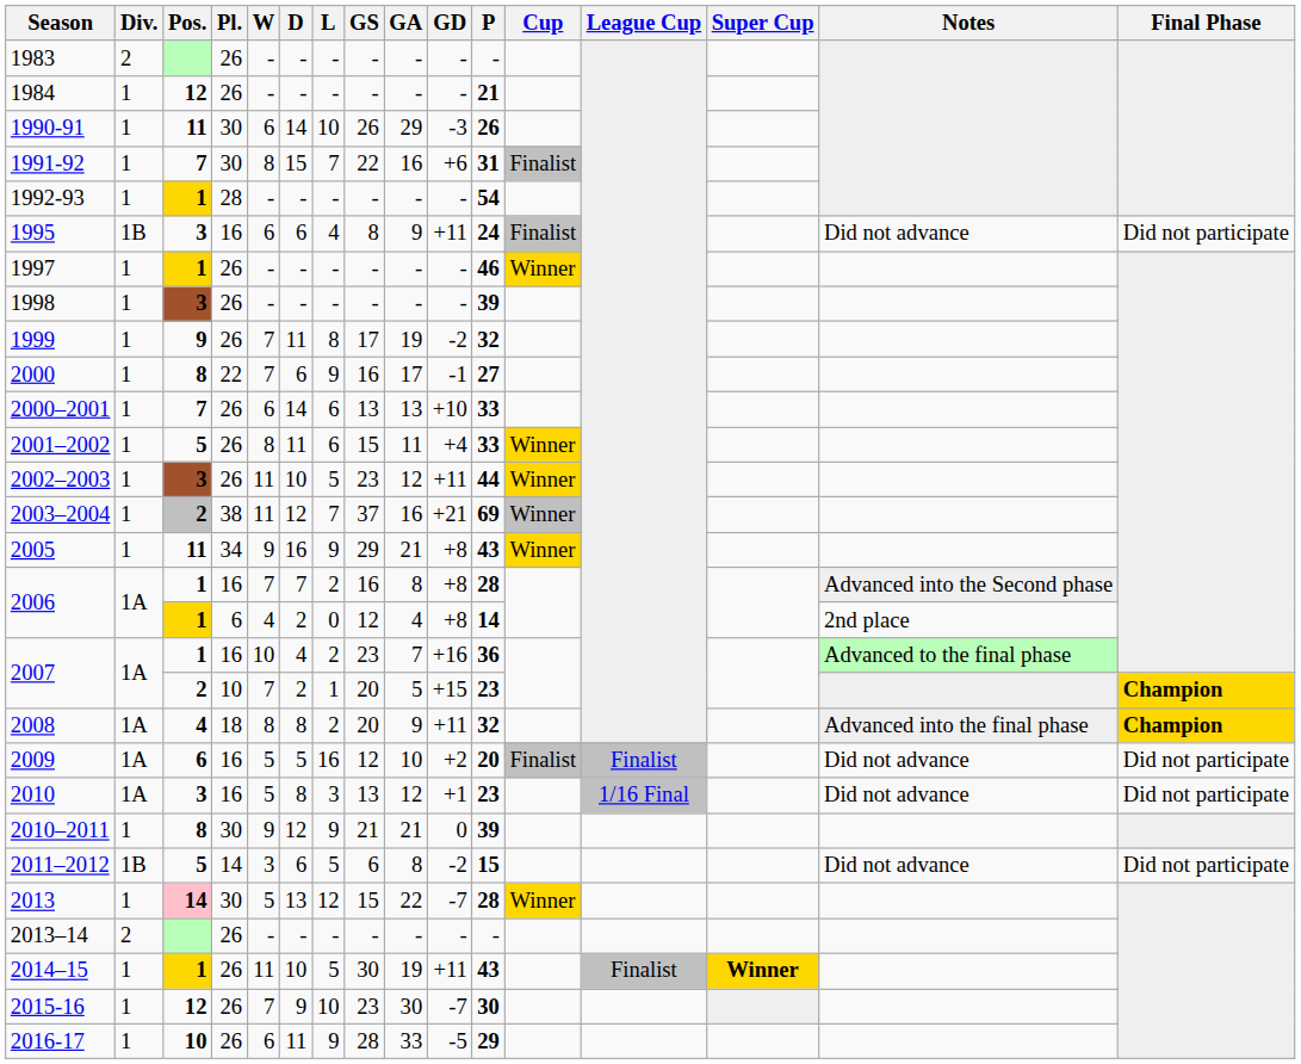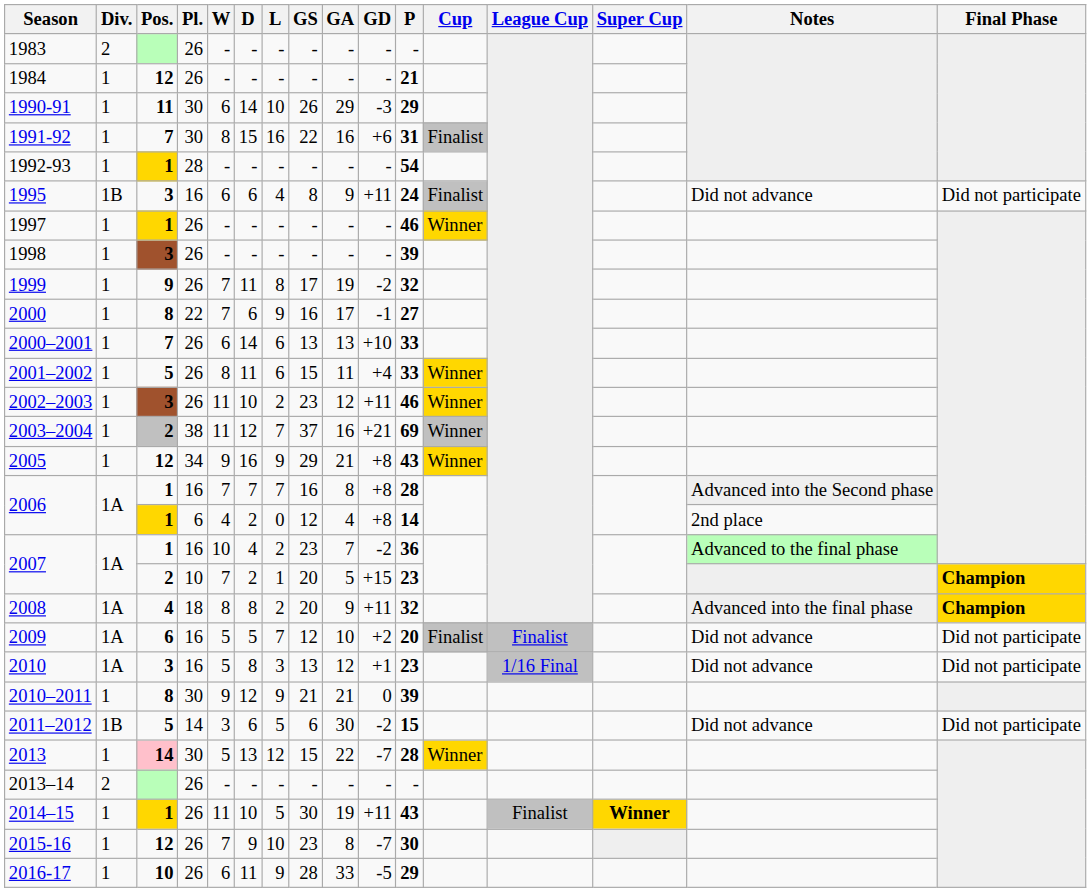 <table class="wikitable">
 <tr style="background:#efefef;">
 <th>Season</th>
 <th>Div.</th>
 <th>Pos.</th>
 <th>Pl.</th>
 <th>W</th>
 <th>D</th>
 <th>L</th>
 <th>GS</th>
 <th>GA</th>
 <th>GD</th>
 <th>P</th>
 <th><a href='#'>Cup</a></th>
 <th><a href='#'>League Cup</a></th>
 <th><a href='#'>Super Cup</a></th>
 <th>Notes</th>
 <th>Final Phase</th>
 </tr>
 <tr>
 <td>1983</td>
 <td>2</td>
 <td align=right bgcolor=B9FFB9></td>
 <td align=right>26</td>
 <td align=right>-</td>
 <td align=right>-</td>
 <td align=right>-</td>
 <td align=right>-</td>
 <td align=right>-</td>
 <td align=right>-</td>
 <td align=right>-</td>
 <td></td>
 <td rowspan=20 bgcolor=EFEFEF></td>
 <td></td>
 <td rowspan=5  bgcolor=EFEFEF></td>
 <td rowspan=5 bgcolor=EFEFEF></td>
 </tr>
 <tr>
 <td>1984</td>
 <td>1</td>
 <td align=right><strong>12</strong></td>
 <td align=right>26</td>
 <td align=right>-</td>
 <td align=right>-</td>
 <td align=right>-</td>
 <td align=right>-</td>
 <td align=right>-</td>
 <td align=right>-</td>
 <td align=right><strong>21</strong></td>
 <td></td>
 <td></td>
 </tr>
 <tr>
 <td><a href='#'>1990-91</a></td>
 <td>1</td>
 <td align=right><strong>11</strong></td>
 <td align=right>30</td>
 <td align=right>6</td>
 <td align=right>14</td>
 <td align=right>10</td>
 <td align=right>26</td>
 <td align=right>29</td>
 <td align=right>-3</td>
-<td align=right><strong>26</strong></td>
+<td align=right><strong>29</strong></td>
 <td></td>
 <td></td>
 </tr>
 <tr>
 <td><a href='#'>1991-92</a></td>
 <td>1</td>
 <td align=right><strong>7</strong></td>
 <td align=right>30</td>
 <td align=right>8</td>
 <td align=right>15</td>
-<td align=right>7</td>
+<td align=right>16</td>
 <td align=right>22</td>
 <td align=right>16</td>
 <td align=right>+6</td>
 <td align=right><strong>31</strong></td>
 <td bgcolor=silver>Finalist</td>
 <td></td>
 </tr>
 <tr>
 <td>1992-93</td>
 <td>1</td>
 <td align=right bgcolor=gold><strong>1</strong></td>
 <td align=right>28</td>
 <td align=right>-</td>
 <td align=right>-</td>
 <td align=right>-</td>
 <td align=right>-</td>
 <td align=right>-</td>
 <td align=right>-</td>
 <td align=right><strong>54</strong></td>
 <td></td>
 <td></td>
 </tr>
 <tr>
 <td><a href='#'>1995</a></td>
 <td>1B</td>
 <td align=right><strong>3</strong></td>
 <td align=right>16</td>
 <td align=right>6</td>
 <td align=right>6</td>
 <td align=right>4</td>
 <td align=right>8</td>
 <td align=right>9</td>
 <td align=right>+11</td>
 <td align=right><strong>24</strong></td>
 <td bgcolor=silver>Finalist</td>
 <td></td>
 <td>Did not advance</td>
 <td>Did not participate</td>
 </tr>
 <tr>
 <td>1997</td>
 <td>1</td>
 <td align=right bgcolor=gold><strong>1</strong></td>
 <td align=right>26</td>
 <td align=right>-</td>
 <td align=right>-</td>
 <td align=right>-</td>
 <td align=right>-</td>
 <td align=right>-</td>
 <td align=right>-</td>
 <td align=right><strong>46</strong></td>
 <td bgcolor=gold>Winner</td>
 <td></td>
 <td></td>
 <td rowspan="12" bgcolor=#EFEFEF></td>
 </tr>
 <tr>
 <td>1998</td>
 <td>1</td>
 <td align=right bgcolor=sienna><strong>3</strong></td>
 <td align=right>26</td>
 <td align=right>-</td>
 <td align=right>-</td>
 <td align=right>-</td>
 <td align=right>-</td>
 <td align=right>-</td>
 <td align=right>-</td>
 <td align=right><strong>39</strong></td>
 <td></td>
 <td></td>
 <td></td>
 </tr>
 <tr>
 <td><a href='#'>1999</a></td>
 <td>1</td>
 <td align=right><strong>9</strong></td>
 <td align=right>26</td>
 <td align=right>7</td>
 <td align=right>11</td>
 <td align=right>8</td>
 <td align=right>17</td>
 <td align=right>19</td>
 <td align=right>-2</td>
 <td align=right><strong>32</strong></td>
 <td></td>
 <td></td>
 <td></td>
 </tr>
 <tr>
 <td><a href='#'>2000</a></td>
 <td>1</td>
 <td align=right><strong>8</strong></td>
 <td align=right>22</td>
 <td align=right>7</td>
 <td align=right>6</td>
 <td align=right>9</td>
 <td align=right>16</td>
 <td align=right>17</td>
 <td align=right>-1</td>
 <td align=right><strong>27</strong></td>
 <td></td>
 <td></td>
 <td></td>
 </tr>
 <tr>
 <td><a href='#'>2000–2001</a></td>
 <td>1</td>
 <td align=right><strong>7</strong></td>
 <td align=right>26</td>
 <td align=right>6</td>
 <td align=right>14</td>
 <td align=right>6</td>
 <td align=right>13</td>
 <td align=right>13</td>
 <td align=right>+10</td>
 <td align=right><strong>33</strong></td>
 <td></td>
 <td></td>
 <td></td>
 </tr>
 <tr>
 <td><a href='#'>2001–2002</a></td>
 <td>1</td>
 <td align=right><strong>5</strong></td>
 <td align=right>26</td>
 <td align=right>8</td>
 <td align=right>11</td>
 <td align=right>6</td>
 <td align=right>15</td>
 <td align=right>11</td>
 <td align=right>+4</td>
 <td align=right><strong>33</strong></td>
 <td bgcolor=gold>Winner</td>
 <td></td>
 <td></td>
 </tr>
 <tr>
 <td><a href='#'>2002–2003</a></td>
 <td>1</td>
 <td align=right bgcolor=sienna><strong>3</strong></td>
 <td align=right>26</td>
 <td align=right>11</td>
 <td align=right>10</td>
-<td align=right>5</td>
+<td align=right>2</td>
 <td align=right>23</td>
 <td align=right>12</td>
 <td align=right>+11</td>
-<td align=right><strong>44</strong></td>
+<td align=right><strong>46</strong></td>
 <td bgcolor=gold>Winner</td>
 <td></td>
 <td></td>
 </tr>
 <tr>
 <td><a href='#'>2003–2004</a></td>
 <td>1</td>
 <td align=right bgcolor=silver><strong>2</strong></td>
 <td align=right>38</td>
 <td align=right>11</td>
 <td align=right>12</td>
 <td align=right>7</td>
 <td align=right>37</td>
 <td align=right>16</td>
 <td align=right>+21</td>
 <td align=right><strong>69</strong></td>
 <td bgcolor=silver>Winner</td>
 <td></td>
 <td></td>
 </tr>
 <tr>
 <td><a href='#'>2005</a></td>
 <td>1</td>
-<td align=right><strong>11</strong></td>
+<td align=right><strong>12</strong></td>
 <td align=right>34</td>
 <td align=right>9</td>
 <td align=right>16</td>
 <td align=right>9</td>
 <td align=right>29</td>
 <td align=right>21</td>
 <td align=right>+8</td>
 <td align=right><strong>43</strong></td>
 <td bgcolor=gold>Winner</td>
 <td></td>
 <td></td>
 </tr>
 <tr>
 <td rowspan="2"><a href='#'>2006</a></td>
 <td rowspan="2">1A</td>
 <td align=right><strong>1</strong></td>
 <td align=right>16</td>
 <td align=right>7</td>
 <td align=right>7</td>
-<td align=right>2</td>
+<td align=right>7</td>
 <td align=right>16</td>
 <td align=right>8</td>
 <td align=right>+8</td>
 <td align=right><strong>28</strong></td>
 <td rowspan="2"></td>
 <td rowspan="2"></td>
 <td bgcolor=EFEFEF>Advanced into the Second phase</td>
 </tr>
 <tr>
 <td align=right bgcolor=gold><strong>1</strong></td>
 <td align=right>6</td>
 <td align=right>4</td>
 <td align=right>2</td>
 <td align=right>0</td>
 <td align=right>12</td>
 <td align=right>4</td>
 <td align=right>+8</td>
 <td align=right><strong>14</strong></td>
 <td>2nd place</td>
 </tr>
 <tr>
 <td rowspan=2><a href='#'>2007</a></td>
 <td rowspan=2>1A</td>
 <td align=right><strong>1</strong></td>
 <td align=right>16</td>
 <td align=right>10</td>
 <td align=right>4</td>
 <td align=right>2</td>
 <td align=right>23</td>
 <td align=right>7</td>
-<td align=right>+16</td>
+<td align=right>-2</td>
 <td align=right><strong>36</strong></td>
 <td rowspan=2></td>
 <td rowspan=2></td>
 <td bgcolor=B9FFB9>Advanced to the final phase</td>
 </tr>
 <tr>
 <td align=right><strong>2</strong></td>
 <td align=right>10</td>
 <td align=right>7</td>
 <td align=right>2</td>
 <td align=right>1</td>
 <td align=right>20</td>
 <td align=right>5</td>
 <td align=right>+15</td>
 <td align=right><strong>23</strong></td>
 <td bgcolor=EFEFEF></td>
 <td bgcolor=gold><strong>Champion</strong></td>
 </tr>
 <tr>
 <td><a href='#'>2008</a></td>
 <td>1A</td>
 <td align=right><strong>4</strong></td>
 <td align=right>18</td>
 <td align=right>8</td>
 <td align=right>8</td>
 <td align=right>2</td>
 <td align=right>20</td>
 <td align=right>9</td>
 <td align=right>+11</td>
 <td align=right><strong>32</strong></td>
 <td></td>
 <td></td>
 <td bgcolor=EFEFEF>Advanced into the final phase</td>
 <td bgcolor=gold><strong>Champion</strong></td>
 </tr>
 <tr>
 <td><a href='#'>2009</a></td>
 <td>1A</td>
 <td align=right><strong>6</strong></td>
 <td align=right>16</td>
 <td align=right>5</td>
 <td align=right>5</td>
-<td align=right>16</td>
+<td align=right>7</td>
 <td align=right>12</td>
 <td align=right>10</td>
 <td align=right>+2</td>
 <td align=right><strong>20</strong></td>
 <td bgcolor=silver>Finalist</td>
 <td align=center bgcolor=silver><a href='#'>Finalist</a></td>
 <td></td>
 <td>Did not advance</td>
 <td>Did not participate</td>
 </tr>
 <tr>
 <td><a href='#'>2010</a></td>
 <td>1A</td>
 <td align=right><strong>3</strong></td>
 <td align=right>16</td>
 <td align=right>5</td>
 <td align=right>8</td>
 <td align=right>3</td>
 <td align=right>13</td>
 <td align=right>12</td>
 <td align=right>+1</td>
 <td align=right><strong>23</strong></td>
 <td></td>
 <td bgcolor=silver align=center><a href='#'>1/16 Final</a></td>
 <td></td>
 <td>Did not advance</td>
 <td>Did not participate</td>
 </tr>
 <tr>
 <td><a href='#'>2010–2011</a></td>
 <td>1</td>
 <td align=right><strong>8</strong></td>
 <td align=right>30</td>
 <td align=right>9</td>
 <td align=right>12</td>
 <td align=right>9</td>
 <td align=right>21</td>
 <td align=right>21</td>
 <td align=right>0</td>
 <td align=right><strong>39</strong></td>
 <td></td>
 <td></td>
 <td></td>
 <td></td>
 <td bgcolor=#EFEFEF></td>
 </tr>
 <tr>
 <td><a href='#'>2011–2012</a></td>
 <td>1B</td>
 <td align=right><strong>5</strong></td>
 <td align=right>14</td>
 <td align=right>3</td>
 <td align=right>6</td>
 <td align=right>5</td>
 <td align=right>6</td>
-<td align=right>8</td>
+<td align=right>30</td>
 <td align=right>-2</td>
 <td align=right><strong>15</strong></td>
 <td></td>
 <td></td>
 <td></td>
 <td>Did not advance</td>
 <td>Did not participate</td>
 </tr>
 <tr>
 <td><a href='#'>2013</a></td>
 <td>1</td>
 <td align=right bgcolor=FFC0CB><strong>14</strong></td>
 <td align=right>30</td>
 <td align=right>5</td>
 <td align=right>13</td>
 <td align=right>12</td>
 <td align=right>15</td>
 <td align=right>22</td>
 <td align=right>-7</td>
 <td align=right><strong>28</strong></td>
 <td bgcolor=gold>Winner</td>
 <td></td>
 <td></td>
 <td></td>
 <td rowspan=5 bgcolor=#EFEFEF></td>
 </tr>
 <tr>
 <td>2013–14</td>
 <td>2</td>
 <td align=right bgcolor=B9FFB9></td>
 <td align=right>26</td>
 <td align=right>-</td>
 <td align=right>-</td>
 <td align=right>-</td>
 <td align=right>-</td>
 <td align=right>-</td>
 <td align=right>-</td>
 <td align=right>-</td>
 <td></td>
 <td></td>
 <td></td>
 <td></td>
 </tr>
 <tr>
 <td><a href='#'>2014–15</a></td>
 <td>1</td>
 <td align=right bgcolor=gold><strong>1</strong></td>
 <td align=right>26</td>
 <td align=right>11</td>
 <td align=right>10</td>
 <td align=right>5</td>
 <td align=right>30</td>
 <td align=right>19</td>
 <td align=right>+11</td>
 <td align=right><strong>43</strong></td>
 <td></td>
 <td align=center bgcolor=silver>Finalist</td>
 <td align=center bgcolor=gold><strong>Winner</strong></td>
 <td></td>
 </tr>
 <tr>
 <td><a href='#'>2015-16</a></td>
 <td>1</td>
 <td align=right><strong>12</strong></td>
 <td align=right>26</td>
 <td align=right>7</td>
 <td align=right>9</td>
 <td align=right>10</td>
 <td align=right>23</td>
-<td align=right>30</td>
+<td align=right>8</td>
 <td align=right>-7</td>
 <td align=right><strong>30</strong></td>
 <td></td>
 <td></td>
 <td bgcolor=EFEFEF></td>
 <td></td>
 </tr>
 <tr>
 <td><a href='#'>2016-17</a></td>
 <td>1</td>
 <td align=right><strong>10</strong></td>
 <td align=right>26</td>
 <td align=right>6</td>
 <td align=right>11</td>
 <td align=right>9</td>
 <td align=right>28</td>
 <td align=right>33</td>
 <td align=right>-5</td>
 <td align=right><strong>29</strong></td>
 <td></td>
 <td></td>
 <td></td>
 <td></td>
 </tr>
 </table>
